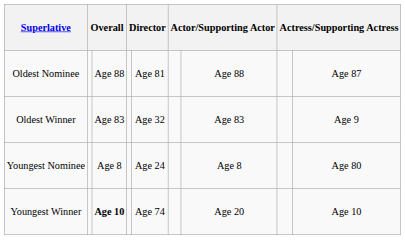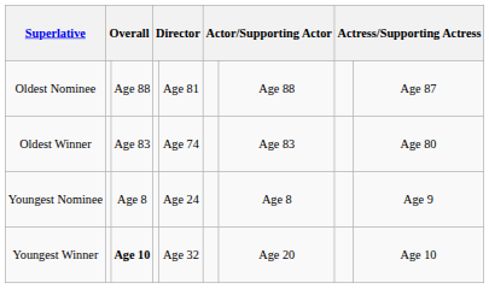 <table class="wikitable sortable" style="text-align: center">
 <tr style="height:4.5em;">
 <th><a href='#'>Superlative</a></th>
 <th colspan="2">Overall</th>
 <th colspan="2">Director</th>
 <th colspan="2">Actor/Supporting Actor</th>
 <th colspan="2">Actress/Supporting Actress</th>
 </tr>
 <tr style="height:4.5em;">
 <td>Oldest Nominee</td>
 <td></td>
 <td>Age 88</td>
 <td></td>
 <td>Age 81</td>
 <td></td>
 <td>Age 88</td>
 <td></td>
 <td>Age 87</td>
 </tr>
 <tr style="height:4.5em;">
 <td>Oldest Winner</td>
 <td></td>
 <td>Age 83</td>
 <td></td>
-<td>Age 32</td>
+<td>Age 74</td>
 <td></td>
 <td>Age 83</td>
 <td></td>
-<td>Age 9</td>
+<td>Age 80</td>
 </tr>
 <tr style="height:4.5em;">
 <td>Youngest Nominee</td>
 <td></td>
 <td>Age 8</td>
 <td></td>
 <td>Age 24</td>
 <td></td>
 <td>Age 8</td>
 <td></td>
-<td>Age 80</td>
+<td>Age 9</td>
 </tr>
 <tr style="height:4.5em;">
 <td>Youngest Winner</td>
 <td></td>
 <td><strong>Age 10</strong></td>
 <td></td>
-<td>Age 74</td>
+<td>Age 32</td>
 <td></td>
 <td>Age 20</td>
 <td></td>
 <td>Age 10</td>
 </tr>
 </table>
